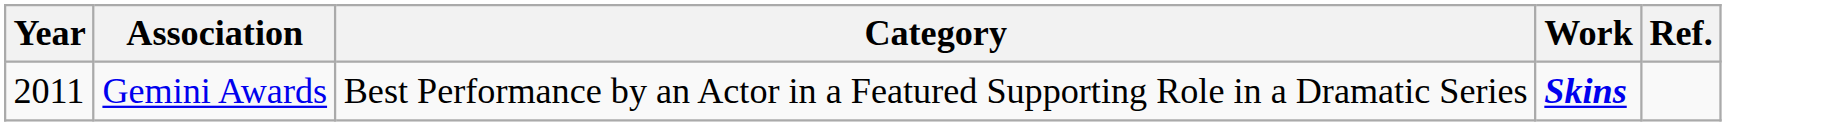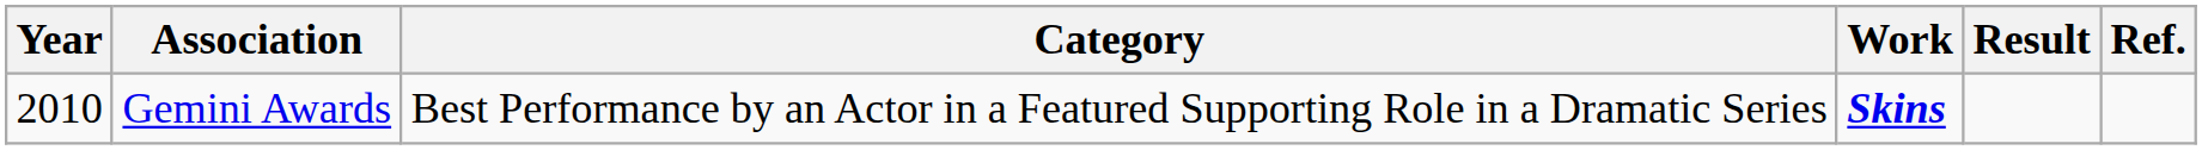 <table class="wikitable sortable">
 <tr>
 <th>Year</th>
 <th>Association</th>
 <th>Category</th>
 <th>Work</th>
+<th>Result</th>
 <th>Ref.</th>
 </tr>
 <tr>
-<td>2011</td>
+<td>2010</td>
 <td rowspan="1"><a href='#'>Gemini Awards</a></td>
 <td>Best Performance by an Actor in a Featured Supporting Role in a Dramatic Series</td>
 <td><strong><em><a href='#'>Skins</a></em></strong></td>
 <td></td>
+<td></td>
 </tr>
 </table>
